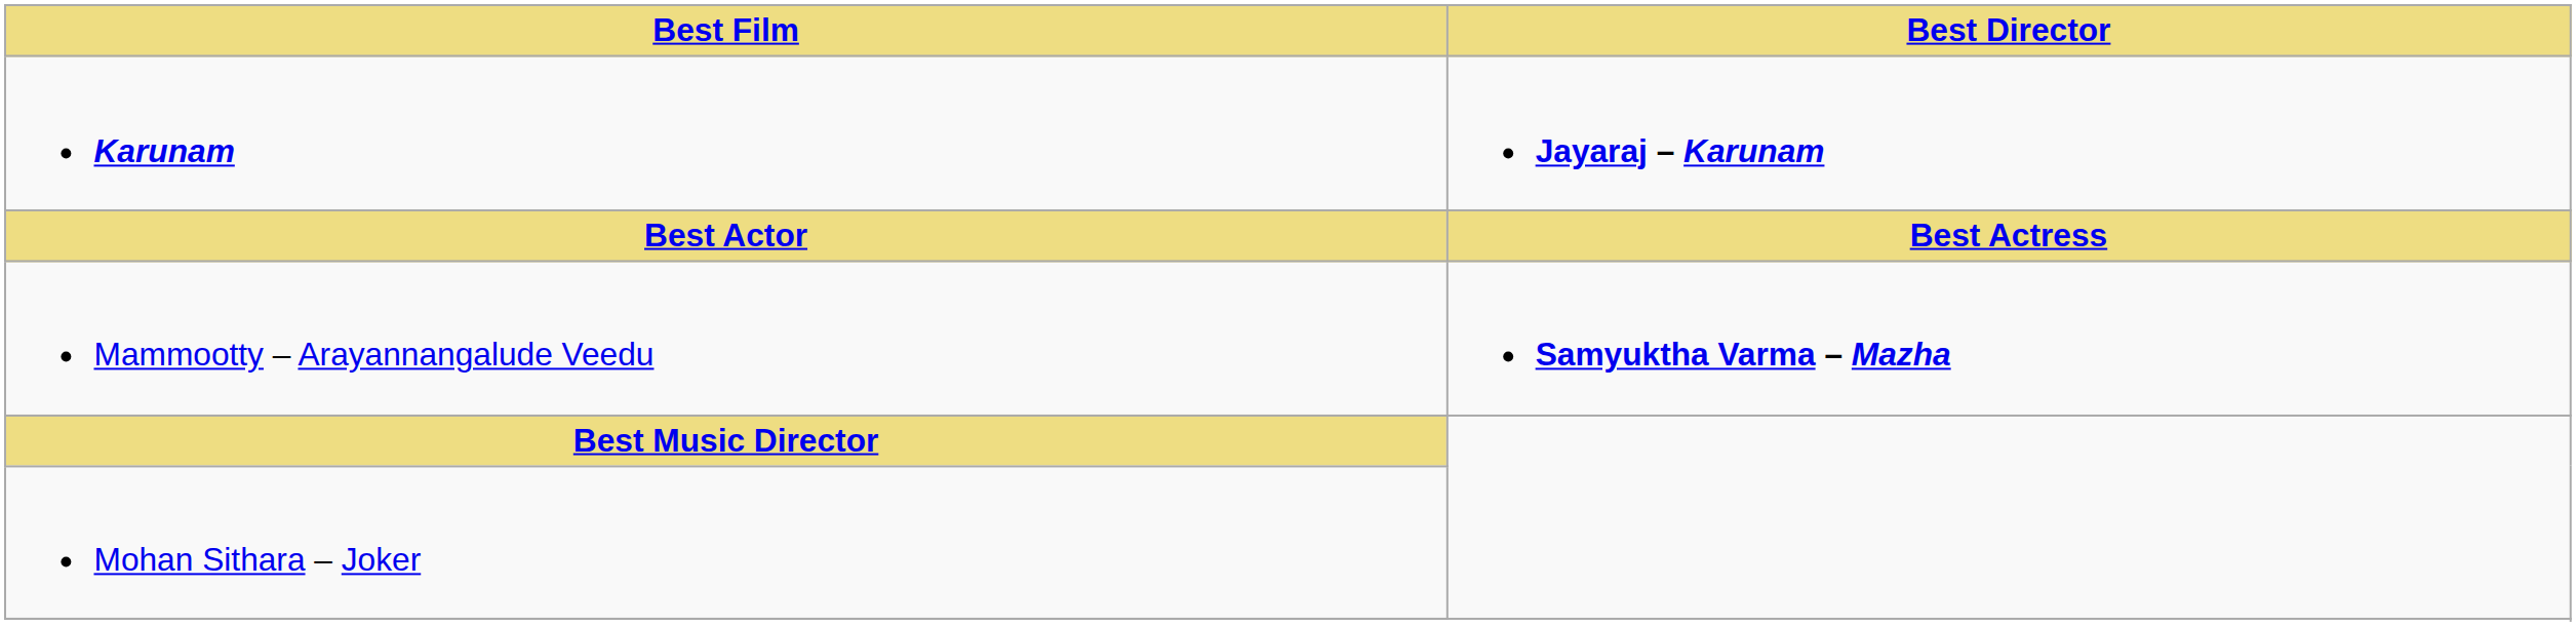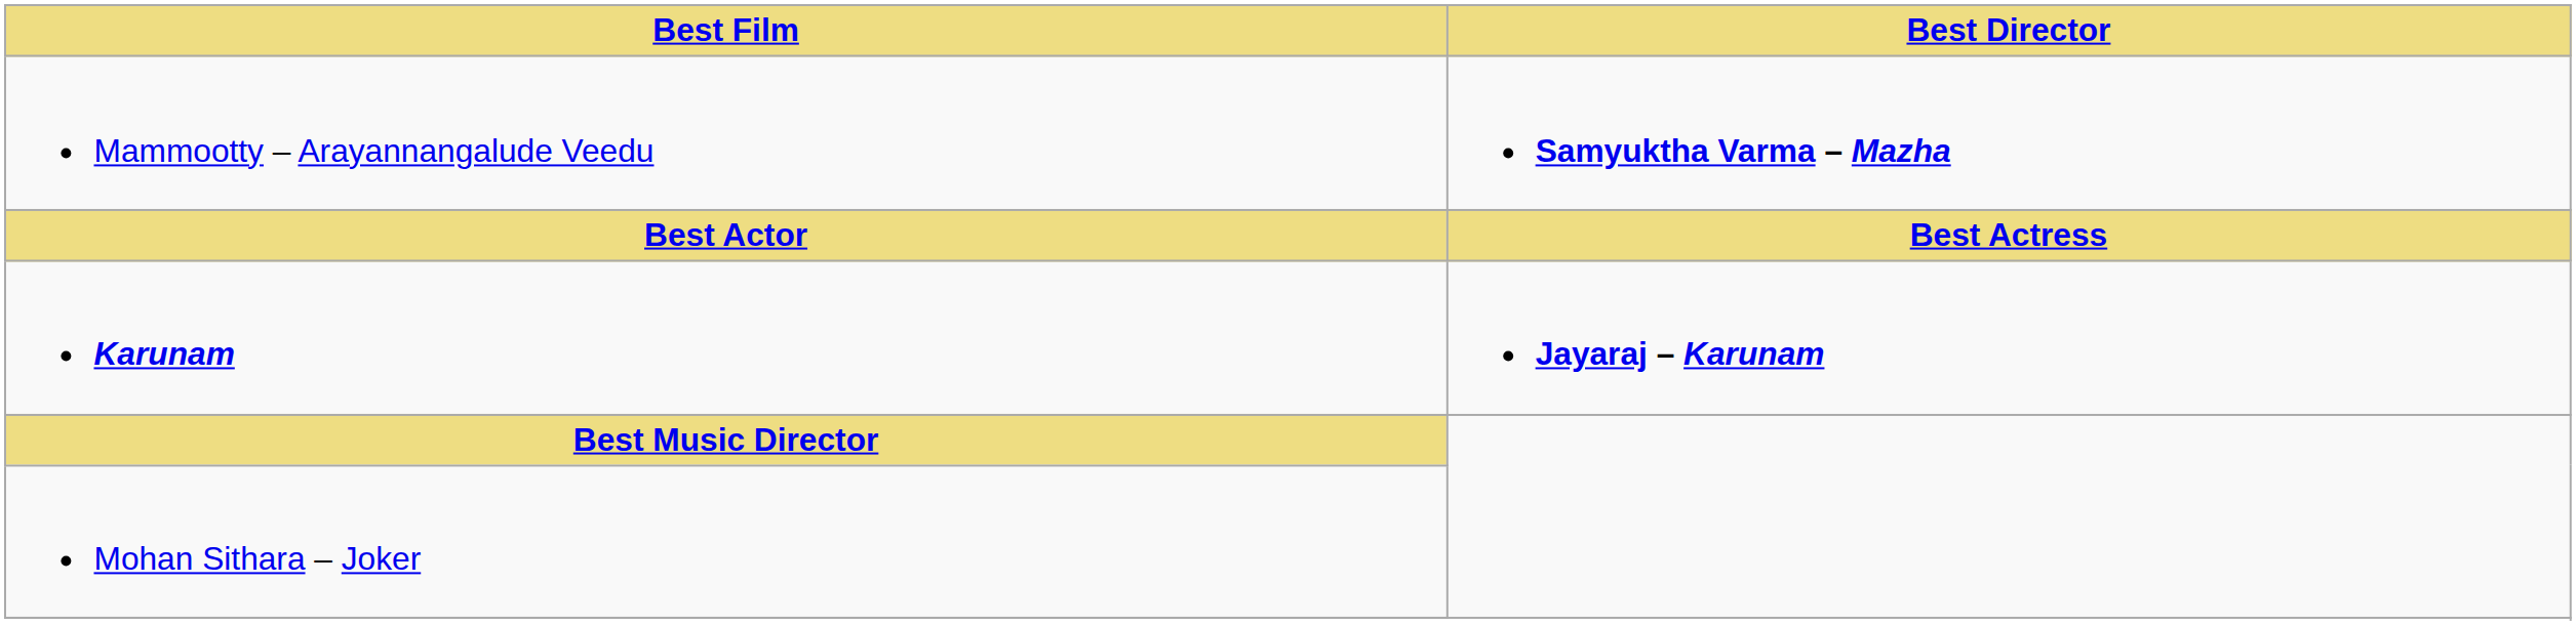 <table class="wikitable" width =100%|>
 <tr>
 <th ! style="background:#eedd82; text-align:center;"><a href='#'>Best Film</a></th>
 <th ! style="background:#eedd82; text-align:center;"><a href='#'>Best Director</a></th>
 </tr>
 <tr>
-<td valign="top"><br><ul><li><strong><em><a href='#'>Karunam</a></em></strong></li></ul></td>
-<td valign="top"><br><ul><li><strong><a href='#'>Jayaraj</a> – <em><a href='#'>Karunam</a><strong><em></li></ul></td>
+<td><br><ul><li></strong><a href='#'>Mammootty</a> – </em><a href='#'>Arayannangalude Veedu</a></em></strong></li></ul></td>
+<td><br><ul><li><strong><a href='#'>Samyuktha Varma</a> – <em><a href='#'>Mazha</a><strong><em></li></ul></td>
 </tr>
 <tr>
 <th ! style="background:#eedd82; text-align:center;"><a href='#'>Best Actor</a></th>
 <th ! style="background:#eedd82; text-align:center;"><a href='#'>Best Actress</a></th>
 </tr>
 <tr>
-<td><br><ul><li></strong><a href='#'>Mammootty</a> – </em><a href='#'>Arayannangalude Veedu</a></em></strong></li></ul></td>
-<td><br><ul><li><strong><a href='#'>Samyuktha Varma</a> – <em><a href='#'>Mazha</a><strong><em></li></ul></td>
+<td valign="top"><br><ul><li><strong><em><a href='#'>Karunam</a></em></strong></li></ul></td>
+<td valign="top"><br><ul><li><strong><a href='#'>Jayaraj</a> – <em><a href='#'>Karunam</a><strong><em></li></ul></td>
 </tr>
 <tr>
 <th ! style="background:#eedd82; text-align:center;"><a href='#'>Best Music Director</a></th>
 </tr>
 <tr>
 <td><br><ul><li></strong><a href='#'>Mohan Sithara</a> – </em><a href='#'>Joker</a></em></strong></li></ul></td>
 </tr>
 <tr>
 </tr>
 </table>
